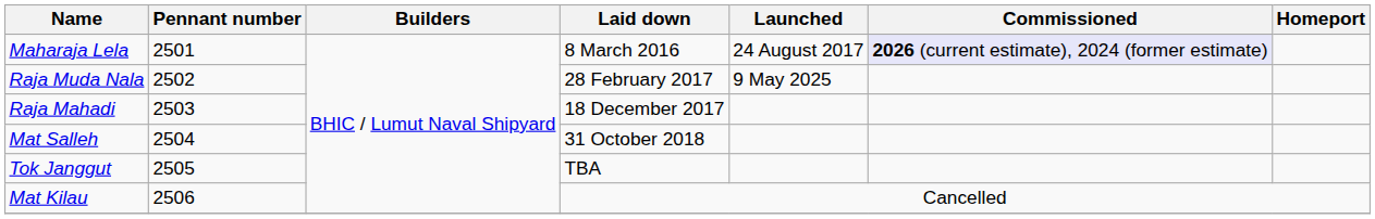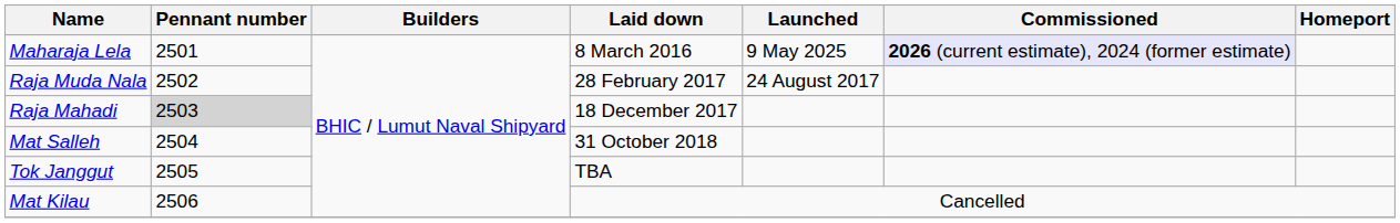 <table class=wikitable>
 <tr>
 <th>Name</th>
 <th>Pennant number</th>
 <th>Builders</th>
 <th>Laid down</th>
 <th>Launched</th>
 <th>Commissioned</th>
 <th>Homeport</th>
 </tr>
 <tr>
 <td><em><a href='#'>Maharaja Lela</a></em></td>
 <td>2501</td>
 <td rowspan='6'><a href='#'>BHIC</a> / <a href='#'>Lumut Naval Shipyard</a></td>
 <td>8 March 2016</td>
-<td>24 August 2017</td>
+<td>9 May 2025</td>
 <td style="background: lavender;"><strong>2026</strong> (current estimate), 2024 (former estimate)</td>
 <td></td>
 </tr>
 <tr>
 <td><em><a href='#'>Raja Muda Nala</a></em></td>
 <td>2502</td>
 <td>28 February 2017</td>
-<td>9 May 2025</td>
+<td>24 August 2017</td>
 <td></td>
 <td></td>
 </tr>
 <tr>
 <td><em><a href='#'>Raja Mahadi</a></em></td>
-<td>2503</td>
+<td style="background: lightgrey;">2503</td>
 <td>18 December 2017</td>
 <td></td>
 <td></td>
 <td></td>
 </tr>
 <tr>
 <td><em><a href='#'>Mat Salleh</a></em></td>
 <td>2504</td>
 <td>31 October 2018</td>
 <td></td>
 <td></td>
 <td></td>
 </tr>
 <tr>
 <td><em><a href='#'>Tok Janggut</a></em></td>
 <td>2505</td>
 <td>TBA</td>
 <td></td>
 <td></td>
 <td></td>
 </tr>
 <tr>
 <td><em><a href='#'>Mat Kilau</a></em></td>
 <td>2506</td>
 <td colspan=4 align=center>Cancelled</td>
 </tr>
 <tr>
 </tr>
 </table>
